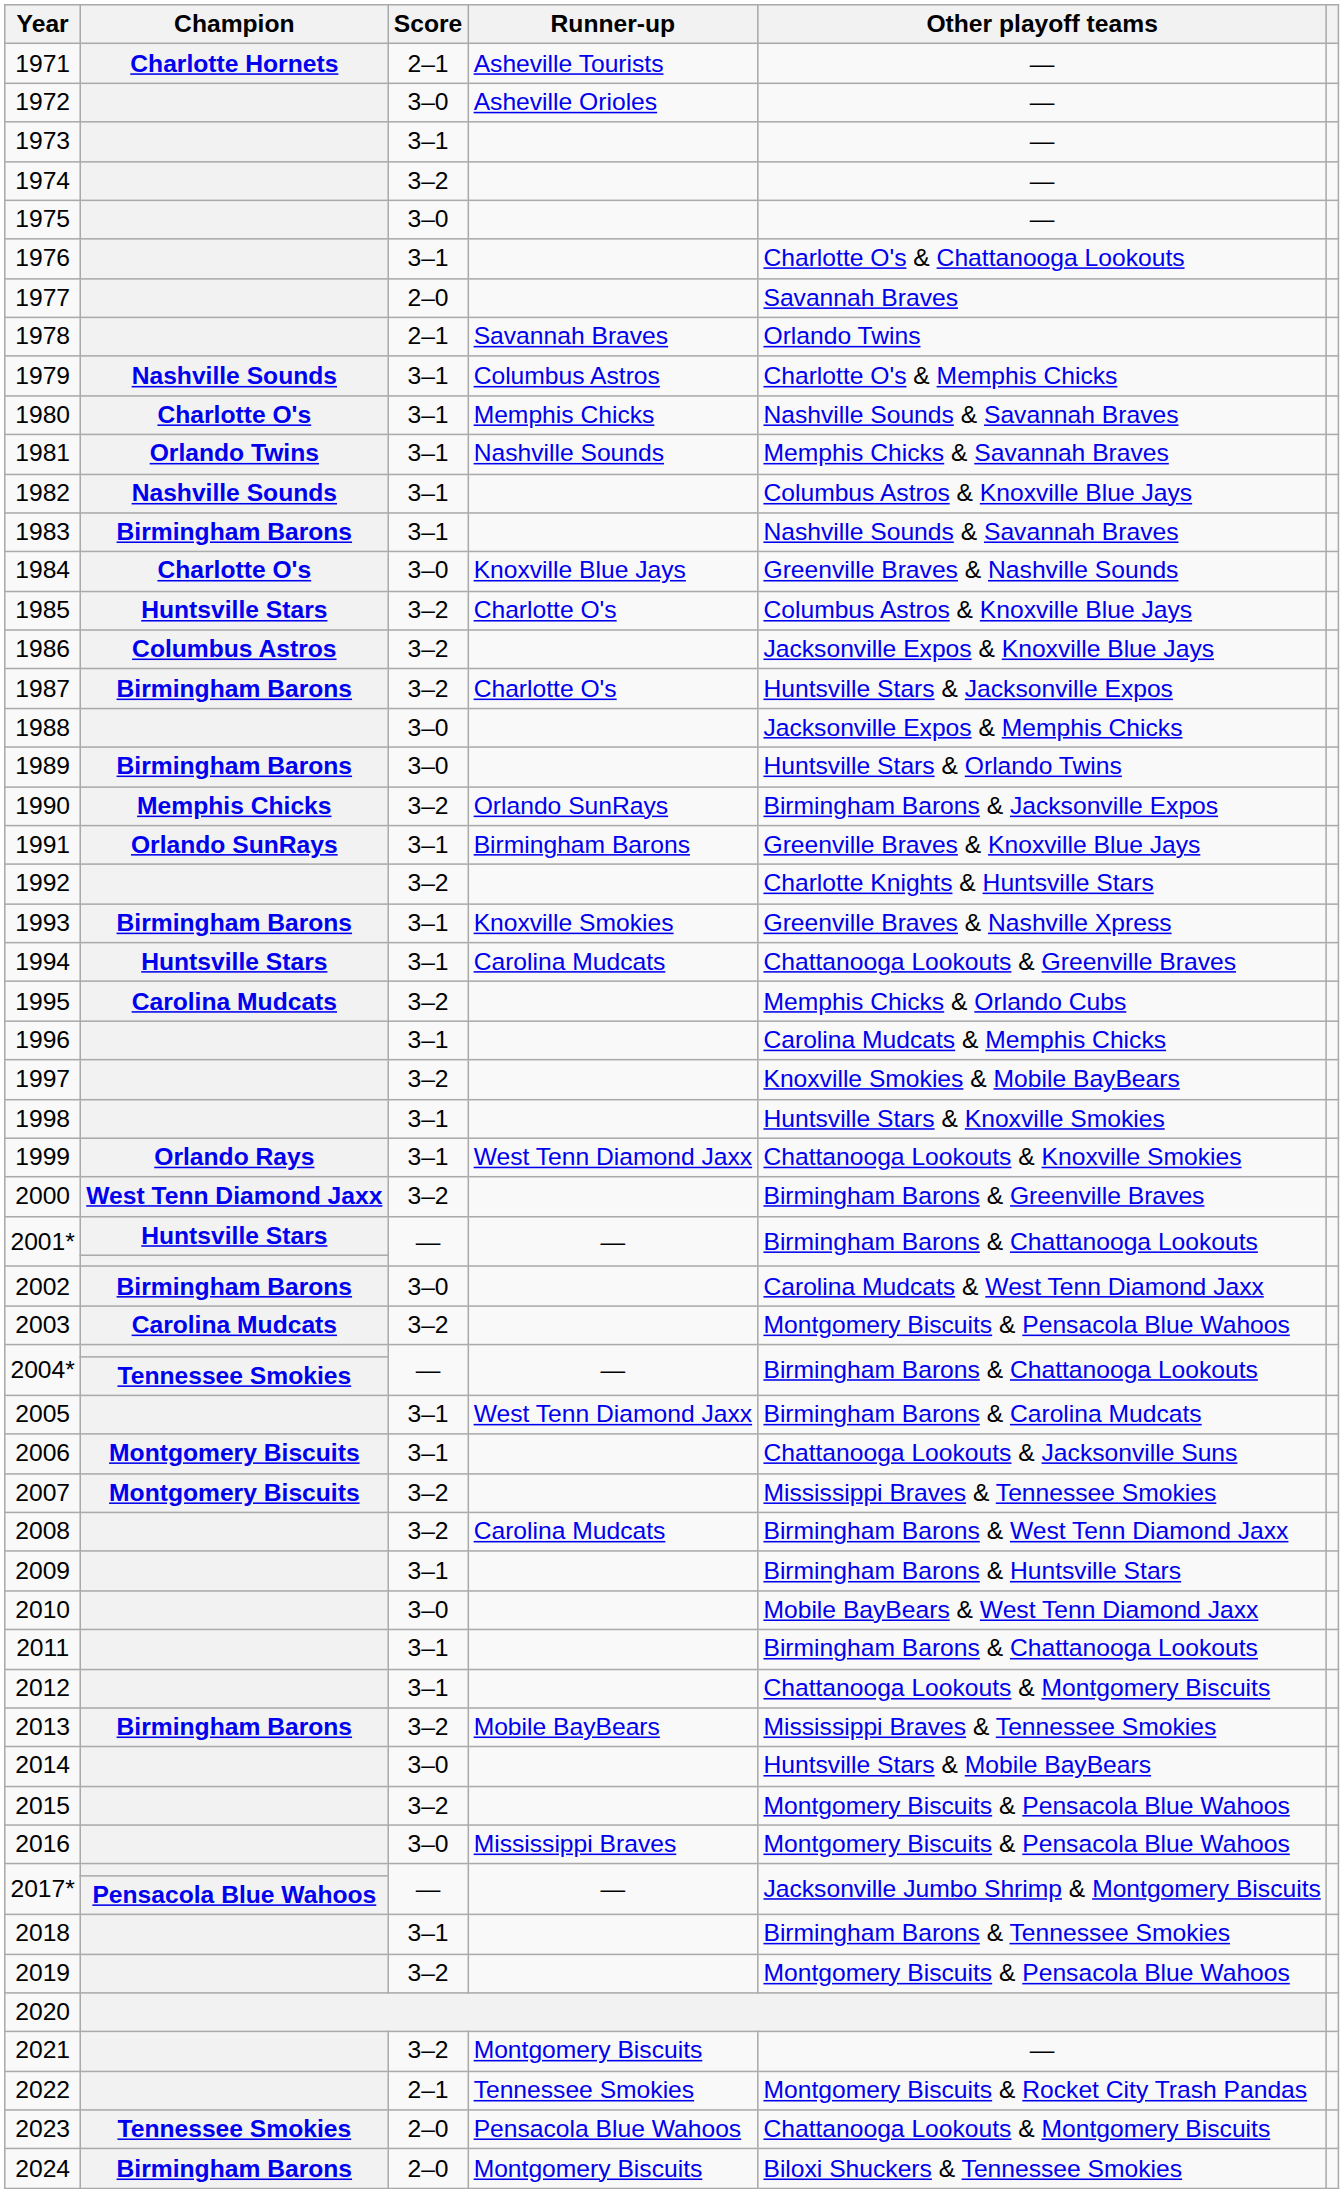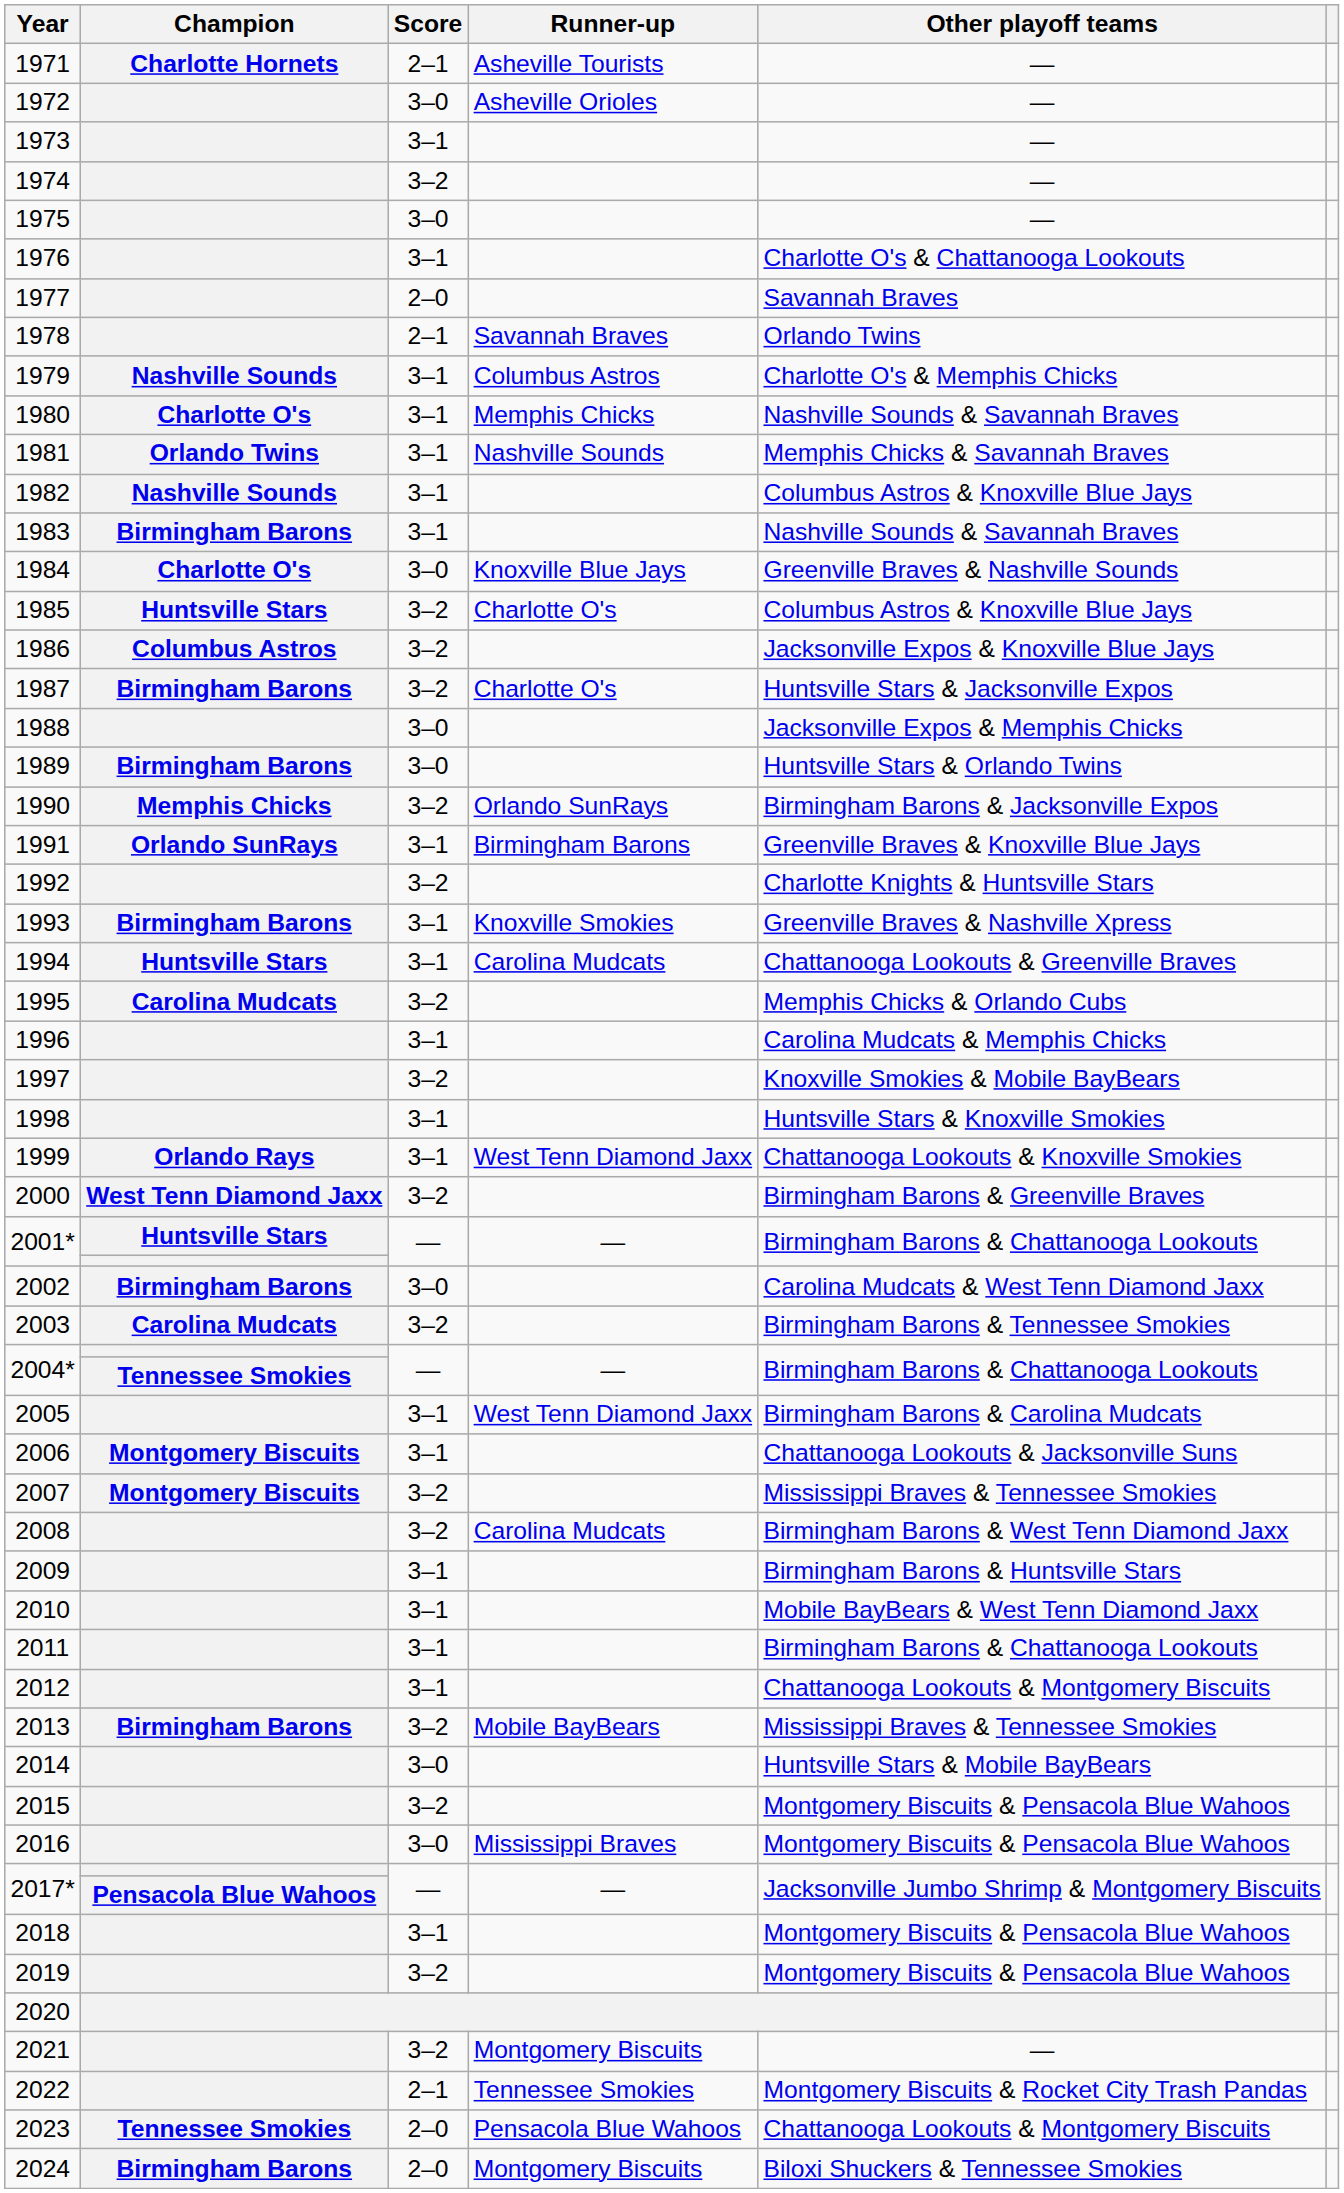 <table class="wikitable sortable plainrowheaders" style="text-align:center">
 <tr>
 <th scope="col">Year</th>
 <th scope="col">Champion</th>
 <th scope="col" class="unsortable">Score</th>
 <th scope="col">Runner-up</th>
 <th scope="col" class="unsortable">Other playoff teams</th>
 <th scope="col" class="unsortable"></th>
 </tr>
 <tr>
 <td>1971</td>
 <th scope="row"><a href='#'>Charlotte Hornets</a></th>
 <td>2–1</td>
 <td style="text-align:left"><a href='#'>Asheville Tourists</a></td>
 <td>—</td>
 <td></td>
 </tr>
 <tr>
 <td>1972</td>
 <th scope="row"></th>
 <td>3–0</td>
 <td style="text-align:left"><a href='#'>Asheville Orioles</a></td>
 <td>—</td>
 <td></td>
 </tr>
 <tr>
 <td>1973</td>
 <th scope="row"></th>
 <td>3–1</td>
 <td style="text-align:left"></td>
 <td>—</td>
 <td></td>
 </tr>
 <tr>
 <td>1974</td>
 <th scope="row"></th>
 <td>3–2</td>
 <td style="text-align:left"></td>
 <td>—</td>
 <td></td>
 </tr>
 <tr>
 <td>1975</td>
 <th scope="row"></th>
 <td>3–0</td>
 <td style="text-align:left"></td>
 <td>—</td>
 <td></td>
 </tr>
 <tr>
 <td>1976</td>
 <th scope="row"></th>
 <td>3–1</td>
 <td style="text-align:left"></td>
 <td style="text-align:left"><a href='#'>Charlotte O's</a> & <a href='#'>Chattanooga Lookouts</a></td>
 <td></td>
 </tr>
 <tr>
 <td>1977</td>
 <th scope="row"></th>
 <td>2–0</td>
 <td style="text-align:left"></td>
 <td style="text-align:left"><a href='#'>Savannah Braves</a></td>
 <td></td>
 </tr>
 <tr>
 <td>1978</td>
 <th scope="row"></th>
 <td>2–1</td>
 <td style="text-align:left"><a href='#'>Savannah Braves</a></td>
 <td style="text-align:left"><a href='#'>Orlando Twins</a></td>
 <td></td>
 </tr>
 <tr>
 <td>1979</td>
 <th scope="row"><a href='#'>Nashville Sounds</a></th>
 <td>3–1</td>
 <td style="text-align:left"><a href='#'>Columbus Astros</a></td>
 <td style="text-align:left"><a href='#'>Charlotte O's</a> & <a href='#'>Memphis Chicks</a></td>
 <td></td>
 </tr>
 <tr>
 <td>1980</td>
 <th scope="row"><a href='#'>Charlotte O's</a></th>
 <td>3–1</td>
 <td style="text-align:left"><a href='#'>Memphis Chicks</a></td>
 <td style="text-align:left"><a href='#'>Nashville Sounds</a> & <a href='#'>Savannah Braves</a></td>
 <td></td>
 </tr>
 <tr>
 <td>1981</td>
 <th scope="row"><a href='#'>Orlando Twins</a></th>
 <td>3–1</td>
 <td style="text-align:left"><a href='#'>Nashville Sounds</a></td>
 <td style="text-align:left"><a href='#'>Memphis Chicks</a> & <a href='#'>Savannah Braves</a></td>
 <td></td>
 </tr>
 <tr>
 <td>1982</td>
 <th scope="row"><a href='#'>Nashville Sounds</a></th>
 <td>3–1</td>
 <td style="text-align:left"></td>
 <td style="text-align:left"><a href='#'>Columbus Astros</a> & <a href='#'>Knoxville Blue Jays</a></td>
 <td></td>
 </tr>
 <tr>
 <td>1983</td>
 <th scope="row"><a href='#'>Birmingham Barons</a></th>
 <td>3–1</td>
 <td style="text-align:left"></td>
 <td style="text-align:left"><a href='#'>Nashville Sounds</a> & <a href='#'>Savannah Braves</a></td>
 <td></td>
 </tr>
 <tr>
 <td>1984</td>
 <th scope="row"><a href='#'>Charlotte O's</a></th>
 <td>3–0</td>
 <td style="text-align:left"><a href='#'>Knoxville Blue Jays</a></td>
 <td style="text-align:left"><a href='#'>Greenville Braves</a> & <a href='#'>Nashville Sounds</a></td>
 <td></td>
 </tr>
 <tr>
 <td>1985</td>
 <th scope="row"><a href='#'>Huntsville Stars</a></th>
 <td>3–2</td>
 <td style="text-align:left"><a href='#'>Charlotte O's</a></td>
 <td style="text-align:left"><a href='#'>Columbus Astros</a> & <a href='#'>Knoxville Blue Jays</a></td>
 <td></td>
 </tr>
 <tr>
 <td>1986</td>
 <th scope="row"><a href='#'>Columbus Astros</a></th>
 <td>3–2</td>
 <td style="text-align:left"></td>
 <td style="text-align:left"><a href='#'>Jacksonville Expos</a> & <a href='#'>Knoxville Blue Jays</a></td>
 <td></td>
 </tr>
 <tr>
 <td>1987</td>
 <th scope="row"><a href='#'>Birmingham Barons</a></th>
 <td>3–2</td>
 <td style="text-align:left"><a href='#'>Charlotte O's</a></td>
 <td style="text-align:left"><a href='#'>Huntsville Stars</a> & <a href='#'>Jacksonville Expos</a></td>
 <td></td>
 </tr>
 <tr>
 <td>1988</td>
 <th scope="row"></th>
 <td>3–0</td>
 <td style="text-align:left"></td>
 <td style="text-align:left"><a href='#'>Jacksonville Expos</a> & <a href='#'>Memphis Chicks</a></td>
 <td></td>
 </tr>
 <tr>
 <td>1989</td>
 <th scope="row"><a href='#'>Birmingham Barons</a></th>
 <td>3–0</td>
 <td style="text-align:left"></td>
 <td style="text-align:left"><a href='#'>Huntsville Stars</a> & <a href='#'>Orlando Twins</a></td>
 <td></td>
 </tr>
 <tr>
 <td>1990</td>
 <th scope="row"><a href='#'>Memphis Chicks</a></th>
 <td>3–2</td>
 <td style="text-align:left"><a href='#'>Orlando SunRays</a></td>
 <td style="text-align:left"><a href='#'>Birmingham Barons</a> & <a href='#'>Jacksonville Expos</a></td>
 <td></td>
 </tr>
 <tr>
 <td>1991</td>
 <th scope="row"><a href='#'>Orlando SunRays</a></th>
 <td>3–1</td>
 <td style="text-align:left"><a href='#'>Birmingham Barons</a></td>
 <td style="text-align:left"><a href='#'>Greenville Braves</a> & <a href='#'>Knoxville Blue Jays</a></td>
 <td></td>
 </tr>
 <tr>
 <td>1992</td>
 <th scope="row"></th>
 <td>3–2</td>
 <td style="text-align:left"></td>
 <td style="text-align:left"><a href='#'>Charlotte Knights</a> & <a href='#'>Huntsville Stars</a></td>
 <td></td>
 </tr>
 <tr>
 <td>1993</td>
 <th scope="row"><a href='#'>Birmingham Barons</a></th>
 <td>3–1</td>
 <td style="text-align:left"><a href='#'>Knoxville Smokies</a></td>
 <td style="text-align:left"><a href='#'>Greenville Braves</a> & <a href='#'>Nashville Xpress</a></td>
 <td></td>
 </tr>
 <tr>
 <td>1994</td>
 <th scope="row"><a href='#'>Huntsville Stars</a></th>
 <td>3–1</td>
 <td style="text-align:left"><a href='#'>Carolina Mudcats</a></td>
 <td style="text-align:left"><a href='#'>Chattanooga Lookouts</a> & <a href='#'>Greenville Braves</a></td>
 <td></td>
 </tr>
 <tr>
 <td>1995</td>
 <th scope="row"><a href='#'>Carolina Mudcats</a></th>
 <td>3–2</td>
 <td style="text-align:left"></td>
 <td style="text-align:left"><a href='#'>Memphis Chicks</a> & <a href='#'>Orlando Cubs</a></td>
 <td></td>
 </tr>
 <tr>
 <td>1996</td>
 <th scope="row"></th>
 <td>3–1</td>
 <td style="text-align:left"></td>
 <td style="text-align:left"><a href='#'>Carolina Mudcats</a> & <a href='#'>Memphis Chicks</a></td>
 <td></td>
 </tr>
 <tr>
 <td>1997</td>
 <th scope="row"></th>
 <td>3–2</td>
 <td style="text-align:left"></td>
 <td style="text-align:left"><a href='#'>Knoxville Smokies</a> & <a href='#'>Mobile BayBears</a></td>
 <td></td>
 </tr>
 <tr>
 <td>1998</td>
 <th scope="row"></th>
 <td>3–1</td>
 <td style="text-align:left"></td>
 <td style="text-align:left"><a href='#'>Huntsville Stars</a> & <a href='#'>Knoxville Smokies</a></td>
 <td></td>
 </tr>
 <tr>
 <td>1999</td>
 <th scope="row"><a href='#'>Orlando Rays</a></th>
 <td>3–1</td>
 <td style="text-align:left"><a href='#'>West Tenn Diamond Jaxx</a></td>
 <td style="text-align:left"><a href='#'>Chattanooga Lookouts</a> & <a href='#'>Knoxville Smokies</a></td>
 <td></td>
 </tr>
 <tr>
 <td>2000</td>
 <th scope="row"><a href='#'>West Tenn Diamond Jaxx</a></th>
 <td>3–2</td>
 <td style="text-align:left"></td>
 <td style="text-align:left"><a href='#'>Birmingham Barons</a> & <a href='#'>Greenville Braves</a></td>
 <td></td>
 </tr>
 <tr>
 <td rowspan="2">2001*</td>
 <th scope="row"><a href='#'>Huntsville Stars</a></th>
 <td rowspan="2">—</td>
 <td rowspan="2">—</td>
 <td style="text-align:left"rowspan="2"><a href='#'>Birmingham Barons</a> & <a href='#'>Chattanooga Lookouts</a></td>
 <td rowspan="2"></td>
 </tr>
 <tr>
 <th scope="row"></th>
 </tr>
 <tr>
 <td>2002</td>
 <th scope="row"><a href='#'>Birmingham Barons</a></th>
 <td>3–0</td>
 <td style="text-align:left"></td>
 <td style="text-align:left"><a href='#'>Carolina Mudcats</a> & <a href='#'>West Tenn Diamond Jaxx</a></td>
 <td></td>
 </tr>
 <tr>
 <td>2003</td>
 <th scope="row"><a href='#'>Carolina Mudcats</a></th>
 <td>3–2</td>
 <td style="text-align:left"></td>
-<td style="text-align:left"><a href='#'>Montgomery Biscuits</a> & <a href='#'>Pensacola Blue Wahoos</a></td>
+<td style="text-align:left"><a href='#'>Birmingham Barons</a> & <a href='#'>Tennessee Smokies</a></td>
 <td></td>
 </tr>
 <tr>
 <td rowspan="2">2004*</td>
 <th scope="row"></th>
 <td rowspan="2">—</td>
 <td rowspan="2">—</td>
 <td style="text-align:left"rowspan="2"><a href='#'>Birmingham Barons</a> & <a href='#'>Chattanooga Lookouts</a></td>
 <td rowspan="2"></td>
 </tr>
 <tr>
 <th scope="row"><a href='#'>Tennessee Smokies</a></th>
 </tr>
 <tr>
 <td>2005</td>
 <th scope="row"></th>
 <td>3–1</td>
 <td style="text-align:left"><a href='#'>West Tenn Diamond Jaxx</a></td>
 <td style="text-align:left"><a href='#'>Birmingham Barons</a> & <a href='#'>Carolina Mudcats</a></td>
 <td></td>
 </tr>
 <tr>
 <td>2006</td>
 <th scope="row"><a href='#'>Montgomery Biscuits</a></th>
 <td>3–1</td>
 <td style="text-align:left"></td>
 <td style="text-align:left"><a href='#'>Chattanooga Lookouts</a> & <a href='#'>Jacksonville Suns</a></td>
 <td></td>
 </tr>
 <tr>
 <td>2007</td>
 <th scope="row"><a href='#'>Montgomery Biscuits</a></th>
 <td>3–2</td>
 <td style="text-align:left"></td>
 <td style="text-align:left"><a href='#'>Mississippi Braves</a> & <a href='#'>Tennessee Smokies</a></td>
 <td></td>
 </tr>
 <tr>
 <td>2008</td>
 <th scope="row"></th>
 <td>3–2</td>
 <td style="text-align:left"><a href='#'>Carolina Mudcats</a></td>
 <td style="text-align:left"><a href='#'>Birmingham Barons</a> & <a href='#'>West Tenn Diamond Jaxx</a></td>
 <td></td>
 </tr>
 <tr>
 <td>2009</td>
 <th scope="row"></th>
 <td>3–1</td>
 <td style="text-align:left"></td>
 <td style="text-align:left"><a href='#'>Birmingham Barons</a> & <a href='#'>Huntsville Stars</a></td>
 <td></td>
 </tr>
 <tr>
 <td>2010</td>
 <th scope="row"></th>
-<td>3–0</td>
+<td>3–1</td>
 <td style="text-align:left"></td>
 <td style="text-align:left"><a href='#'>Mobile BayBears</a> & <a href='#'>West Tenn Diamond Jaxx</a></td>
 <td></td>
 </tr>
 <tr>
 <td>2011</td>
 <th scope="row"></th>
 <td>3–1</td>
 <td style="text-align:left"></td>
 <td style="text-align:left"><a href='#'>Birmingham Barons</a> & <a href='#'>Chattanooga Lookouts</a></td>
 <td></td>
 </tr>
 <tr>
 <td>2012</td>
 <th scope="row"></th>
 <td>3–1</td>
 <td style="text-align:left"></td>
 <td style="text-align:left"><a href='#'>Chattanooga Lookouts</a> & <a href='#'>Montgomery Biscuits</a></td>
 <td></td>
 </tr>
 <tr>
 <td>2013</td>
 <th scope="row"><a href='#'>Birmingham Barons</a></th>
 <td>3–2</td>
 <td style="text-align:left"><a href='#'>Mobile BayBears</a></td>
 <td style="text-align:left"><a href='#'>Mississippi Braves</a> & <a href='#'>Tennessee Smokies</a></td>
 <td></td>
 </tr>
 <tr>
 <td>2014</td>
 <th scope="row"></th>
 <td>3–0</td>
 <td style="text-align:left"></td>
 <td style="text-align:left"><a href='#'>Huntsville Stars</a> & <a href='#'>Mobile BayBears</a></td>
 <td></td>
 </tr>
 <tr>
 <td>2015</td>
 <th scope="row"></th>
 <td>3–2</td>
 <td style="text-align:left"></td>
 <td style="text-align:left"><a href='#'>Montgomery Biscuits</a> & <a href='#'>Pensacola Blue Wahoos</a></td>
 <td></td>
 </tr>
 <tr>
 <td>2016</td>
 <th scope="row"></th>
 <td>3–0</td>
 <td style="text-align:left"><a href='#'>Mississippi Braves</a></td>
 <td style="text-align:left"><a href='#'>Montgomery Biscuits</a> & <a href='#'>Pensacola Blue Wahoos</a></td>
 <td></td>
 </tr>
 <tr>
 <td rowspan="2">2017*</td>
 <th scope="row"></th>
 <td rowspan="2">—</td>
 <td rowspan="2">—</td>
 <td style="text-align:left"rowspan="2"><a href='#'>Jacksonville Jumbo Shrimp</a> & <a href='#'>Montgomery Biscuits</a></td>
 <td rowspan="2"></td>
 </tr>
 <tr>
 <th scope="row"><a href='#'>Pensacola Blue Wahoos</a></th>
 </tr>
 <tr>
 <td>2018</td>
 <th scope="row"></th>
 <td>3–1</td>
 <td style="text-align:left"></td>
-<td style="text-align:left"><a href='#'>Birmingham Barons</a> & <a href='#'>Tennessee Smokies</a></td>
+<td style="text-align:left"><a href='#'>Montgomery Biscuits</a> & <a href='#'>Pensacola Blue Wahoos</a></td>
 <td></td>
 </tr>
 <tr>
 <td>2019</td>
 <th scope="row"></th>
 <td>3–2</td>
 <td style="text-align:left"></td>
 <td style="text-align:left"><a href='#'>Montgomery Biscuits</a> & <a href='#'>Pensacola Blue Wahoos</a></td>
 <td></td>
 </tr>
 <tr>
 <td>2020</td>
 <th scope="row" style="text-align:center" colspan="4"></th>
 <td></td>
 </tr>
 <tr>
 <td>2021</td>
 <th scope="row"></th>
 <td>3–2</td>
 <td style="text-align:left"><a href='#'>Montgomery Biscuits</a></td>
 <td>—</td>
 <td></td>
 </tr>
 <tr>
 <td>2022</td>
 <th scope="row"></th>
 <td>2–1</td>
 <td style="text-align:left"><a href='#'>Tennessee Smokies</a></td>
 <td style="text-align:left"><a href='#'>Montgomery Biscuits</a> & <a href='#'>Rocket City Trash Pandas</a></td>
 <td></td>
 </tr>
 <tr>
 <td>2023</td>
 <th scope="row"><a href='#'>Tennessee Smokies</a></th>
 <td>2–0</td>
 <td style="text-align:left"><a href='#'>Pensacola Blue Wahoos</a></td>
 <td style="text-align:left"><a href='#'>Chattanooga Lookouts</a> & <a href='#'>Montgomery Biscuits</a></td>
 <td></td>
 </tr>
 <tr>
 <td>2024</td>
 <th scope="row"><a href='#'>Birmingham Barons</a></th>
 <td>2–0</td>
 <td style="text-align:left"><a href='#'>Montgomery Biscuits</a></td>
 <td style="text-align:left"><a href='#'>Biloxi Shuckers</a> & <a href='#'>Tennessee Smokies</a></td>
 <td></td>
 </tr>
 </table>
